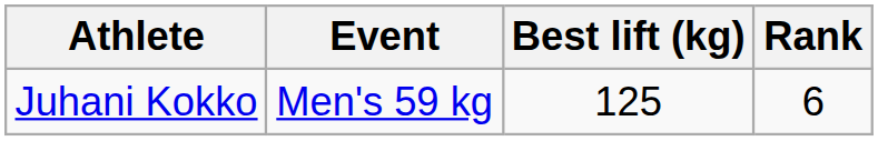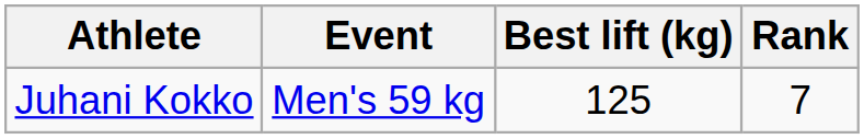 <table class="wikitable">
 <tr>
 <th>Athlete</th>
 <th>Event</th>
 <th>Best lift (kg)</th>
 <th>Rank</th>
 </tr>
 <tr>
 <td><a href='#'>Juhani Kokko</a></td>
 <td><a href='#'>Men's 59 kg</a></td>
 <td align=center>125</td>
-<td align=center>6</td>
+<td align=center>7</td>
 </tr>
 </table>
